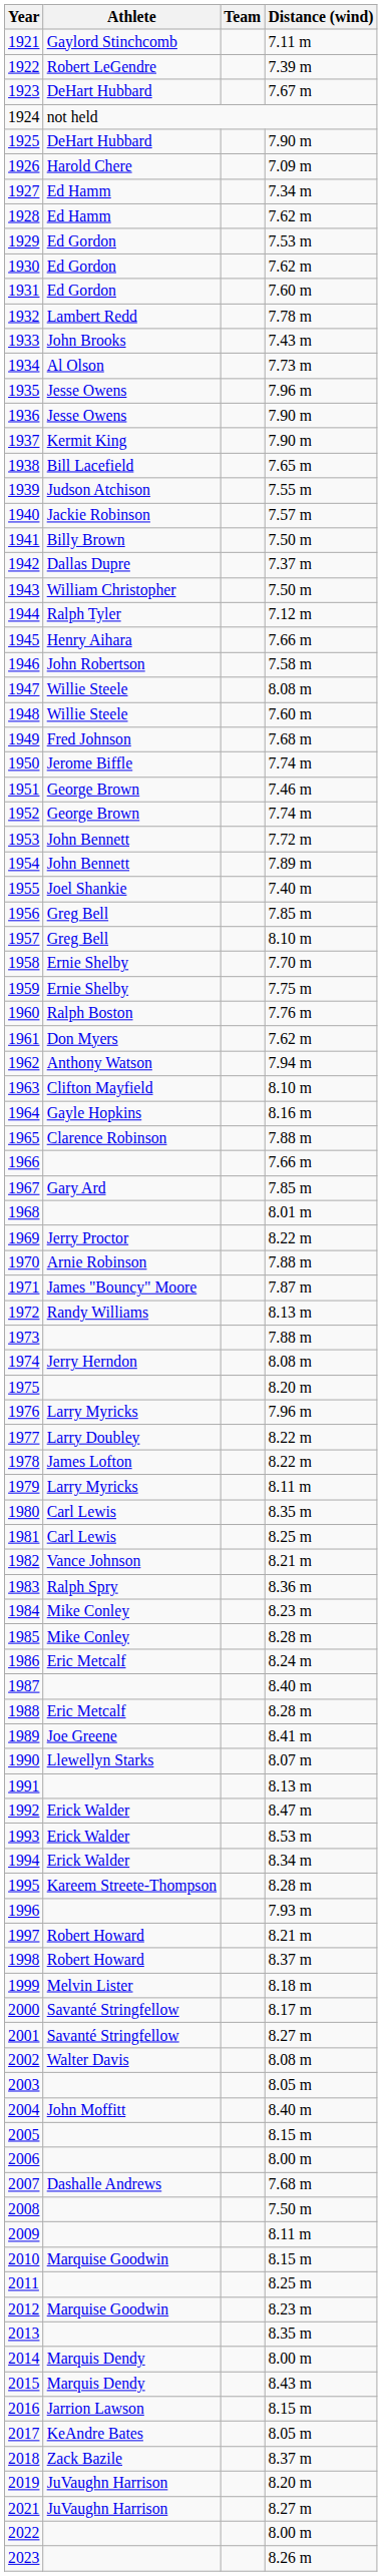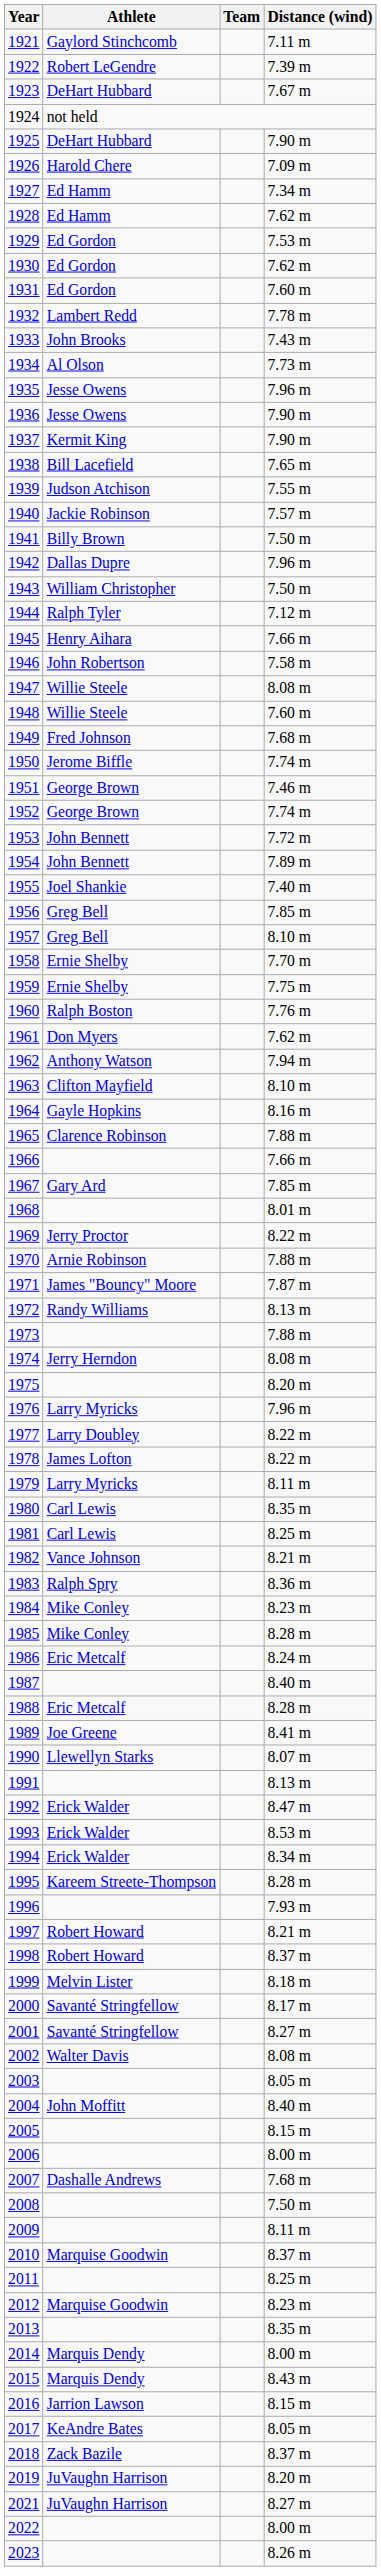 <table class="wikitable sortable">
 <tr>
 <th>Year</th>
 <th>Athlete</th>
 <th>Team</th>
 <th>Distance (wind)</th>
 </tr>
 <tr>
 <td><a href='#'>1921</a></td>
 <td><a href='#'>Gaylord Stinchcomb</a></td>
 <td></td>
 <td>7.11 m</td>
 </tr>
 <tr>
 <td><a href='#'>1922</a></td>
 <td><a href='#'>Robert LeGendre</a></td>
 <td></td>
 <td>7.39 m</td>
 </tr>
 <tr>
 <td><a href='#'>1923</a></td>
 <td><a href='#'>DeHart Hubbard</a></td>
 <td></td>
 <td>7.67 m</td>
 </tr>
 <tr>
 <td>1924</td>
 <td colspan=3>not held</td>
 </tr>
 <tr>
 <td><a href='#'>1925</a></td>
 <td><a href='#'>DeHart Hubbard</a></td>
 <td></td>
 <td>7.90 m</td>
 </tr>
 <tr>
 <td><a href='#'>1926</a></td>
 <td><a href='#'>Harold Chere</a></td>
 <td></td>
 <td>7.09 m</td>
 </tr>
 <tr>
 <td><a href='#'>1927</a></td>
 <td><a href='#'>Ed Hamm</a></td>
 <td></td>
 <td>7.34 m</td>
 </tr>
 <tr>
 <td><a href='#'>1928</a></td>
 <td><a href='#'>Ed Hamm</a></td>
 <td></td>
 <td>7.62 m</td>
 </tr>
 <tr>
 <td><a href='#'>1929</a></td>
 <td><a href='#'>Ed Gordon</a></td>
 <td></td>
 <td>7.53 m</td>
 </tr>
 <tr>
 <td><a href='#'>1930</a></td>
 <td><a href='#'>Ed Gordon</a></td>
 <td></td>
 <td>7.62 m</td>
 </tr>
 <tr>
 <td><a href='#'>1931</a></td>
 <td><a href='#'>Ed Gordon</a></td>
 <td></td>
 <td>7.60 m</td>
 </tr>
 <tr>
 <td><a href='#'>1932</a></td>
 <td><a href='#'>Lambert Redd</a></td>
 <td></td>
 <td>7.78 m</td>
 </tr>
 <tr>
 <td><a href='#'>1933</a></td>
 <td><a href='#'>John Brooks</a></td>
 <td></td>
 <td>7.43 m</td>
 </tr>
 <tr>
 <td><a href='#'>1934</a></td>
 <td><a href='#'>Al Olson</a></td>
 <td></td>
 <td>7.73 m</td>
 </tr>
 <tr>
 <td><a href='#'>1935</a></td>
 <td><a href='#'>Jesse Owens</a></td>
 <td></td>
 <td>7.96 m</td>
 </tr>
 <tr>
 <td><a href='#'>1936</a></td>
 <td><a href='#'>Jesse Owens</a></td>
 <td></td>
 <td>7.90 m</td>
 </tr>
 <tr>
 <td><a href='#'>1937</a></td>
 <td><a href='#'>Kermit King</a></td>
 <td></td>
 <td>7.90 m</td>
 </tr>
 <tr>
 <td><a href='#'>1938</a></td>
 <td><a href='#'>Bill Lacefield</a></td>
 <td></td>
 <td>7.65 m</td>
 </tr>
 <tr>
 <td><a href='#'>1939</a></td>
 <td><a href='#'>Judson Atchison</a></td>
 <td></td>
 <td>7.55 m</td>
 </tr>
 <tr>
 <td><a href='#'>1940</a></td>
 <td><a href='#'>Jackie Robinson</a></td>
 <td></td>
 <td>7.57 m</td>
 </tr>
 <tr>
 <td><a href='#'>1941</a></td>
 <td><a href='#'>Billy Brown</a></td>
 <td></td>
 <td>7.50 m</td>
 </tr>
 <tr>
 <td><a href='#'>1942</a></td>
 <td><a href='#'>Dallas Dupre</a></td>
 <td></td>
-<td>7.37 m</td>
+<td>7.96 m</td>
 </tr>
 <tr>
 <td><a href='#'>1943</a></td>
 <td><a href='#'>William Christopher</a></td>
 <td></td>
 <td>7.50 m</td>
 </tr>
 <tr>
 <td><a href='#'>1944</a></td>
 <td><a href='#'>Ralph Tyler</a></td>
 <td></td>
 <td>7.12 m</td>
 </tr>
 <tr>
 <td><a href='#'>1945</a></td>
 <td><a href='#'>Henry Aihara</a></td>
 <td></td>
 <td>7.66 m</td>
 </tr>
 <tr>
 <td><a href='#'>1946</a></td>
 <td><a href='#'>John Robertson</a></td>
 <td></td>
 <td>7.58 m</td>
 </tr>
 <tr>
 <td><a href='#'>1947</a></td>
 <td><a href='#'>Willie Steele</a></td>
 <td></td>
 <td>8.08 m </td>
 </tr>
 <tr>
 <td><a href='#'>1948</a></td>
 <td><a href='#'>Willie Steele</a></td>
 <td></td>
 <td>7.60 m</td>
 </tr>
 <tr>
 <td><a href='#'>1949</a></td>
 <td><a href='#'>Fred Johnson</a></td>
 <td></td>
 <td>7.68 m</td>
 </tr>
 <tr>
 <td><a href='#'>1950</a></td>
 <td><a href='#'>Jerome Biffle</a></td>
 <td></td>
 <td>7.74 m</td>
 </tr>
 <tr>
 <td><a href='#'>1951</a></td>
 <td><a href='#'>George Brown</a></td>
 <td></td>
 <td>7.46 m</td>
 </tr>
 <tr>
 <td><a href='#'>1952</a></td>
 <td><a href='#'>George Brown</a></td>
 <td></td>
 <td>7.74 m</td>
 </tr>
 <tr>
 <td><a href='#'>1953</a></td>
 <td><a href='#'>John Bennett</a></td>
 <td></td>
 <td>7.72 m</td>
 </tr>
 <tr>
 <td><a href='#'>1954</a></td>
 <td><a href='#'>John Bennett</a></td>
 <td></td>
 <td>7.89 m</td>
 </tr>
 <tr>
 <td><a href='#'>1955</a></td>
 <td><a href='#'>Joel Shankie</a></td>
 <td></td>
 <td>7.40 m</td>
 </tr>
 <tr>
 <td><a href='#'>1956</a></td>
 <td><a href='#'>Greg Bell</a></td>
 <td></td>
 <td>7.85 m</td>
 </tr>
 <tr>
 <td><a href='#'>1957</a></td>
 <td><a href='#'>Greg Bell</a></td>
 <td></td>
 <td>8.10 m</td>
 </tr>
 <tr>
 <td><a href='#'>1958</a></td>
 <td><a href='#'>Ernie Shelby</a></td>
 <td></td>
 <td>7.70 m</td>
 </tr>
 <tr>
 <td><a href='#'>1959</a></td>
 <td><a href='#'>Ernie Shelby</a></td>
 <td></td>
 <td>7.75 m</td>
 </tr>
 <tr>
 <td><a href='#'>1960</a></td>
 <td><a href='#'>Ralph Boston</a></td>
 <td></td>
 <td>7.76 m</td>
 </tr>
 <tr>
 <td><a href='#'>1961</a></td>
 <td><a href='#'>Don Myers</a></td>
 <td></td>
 <td>7.62 m</td>
 </tr>
 <tr>
 <td><a href='#'>1962</a></td>
 <td><a href='#'>Anthony Watson</a></td>
 <td></td>
 <td>7.94 m</td>
 </tr>
 <tr>
 <td><a href='#'>1963</a></td>
 <td><a href='#'>Clifton Mayfield</a></td>
 <td></td>
 <td>8.10 m  </td>
 </tr>
 <tr>
 <td><a href='#'>1964</a></td>
 <td><a href='#'>Gayle Hopkins</a></td>
 <td></td>
 <td>8.16 m</td>
 </tr>
 <tr>
 <td><a href='#'>1965</a></td>
 <td><a href='#'>Clarence Robinson</a></td>
 <td></td>
 <td>7.88 m</td>
 </tr>
 <tr>
 <td><a href='#'>1966</a></td>
 <td></td>
 <td></td>
 <td>7.66 m</td>
 </tr>
 <tr>
 <td><a href='#'>1967</a></td>
 <td><a href='#'>Gary Ard</a></td>
 <td></td>
 <td>7.85 m </td>
 </tr>
 <tr>
 <td><a href='#'>1968</a></td>
 <td></td>
 <td></td>
 <td>8.01 m</td>
 </tr>
 <tr>
 <td><a href='#'>1969</a></td>
 <td><a href='#'>Jerry Proctor</a></td>
 <td></td>
 <td>8.22 m </td>
 </tr>
 <tr>
 <td><a href='#'>1970</a></td>
 <td><a href='#'>Arnie Robinson</a></td>
 <td></td>
 <td>7.88 m</td>
 </tr>
 <tr>
 <td><a href='#'>1971</a></td>
 <td><a href='#'>James "Bouncy" Moore</a></td>
 <td></td>
 <td>7.87 m</td>
 </tr>
 <tr>
 <td><a href='#'>1972</a></td>
 <td><a href='#'>Randy Williams</a></td>
 <td></td>
 <td>8.13 m </td>
 </tr>
 <tr>
 <td><a href='#'>1973</a></td>
 <td></td>
 <td></td>
 <td>7.88 m</td>
 </tr>
 <tr>
 <td><a href='#'>1974</a></td>
 <td><a href='#'>Jerry Herndon</a></td>
 <td></td>
 <td>8.08 m</td>
 </tr>
 <tr>
 <td><a href='#'>1975</a></td>
 <td></td>
 <td></td>
 <td>8.20 m </td>
 </tr>
 <tr>
 <td><a href='#'>1976</a></td>
 <td><a href='#'>Larry Myricks</a></td>
 <td></td>
 <td>7.96 m</td>
 </tr>
 <tr>
 <td><a href='#'>1977</a></td>
 <td><a href='#'>Larry Doubley</a></td>
 <td></td>
 <td>8.22 m</td>
 </tr>
 <tr>
 <td><a href='#'>1978</a></td>
 <td><a href='#'>James Lofton</a></td>
 <td></td>
 <td>8.22 m </td>
 </tr>
 <tr>
 <td><a href='#'>1979</a></td>
 <td><a href='#'>Larry Myricks</a></td>
 <td></td>
 <td>8.11 m</td>
 </tr>
 <tr>
 <td><a href='#'>1980</a></td>
 <td><a href='#'>Carl Lewis</a></td>
 <td></td>
 <td>8.35 m  </td>
 </tr>
 <tr>
 <td><a href='#'>1981</a></td>
 <td><a href='#'>Carl Lewis</a></td>
 <td></td>
 <td>8.25 m</td>
 </tr>
 <tr>
 <td><a href='#'>1982</a></td>
 <td><a href='#'>Vance Johnson</a></td>
 <td></td>
 <td>8.21 m </td>
 </tr>
 <tr>
 <td><a href='#'>1983</a></td>
 <td><a href='#'>Ralph Spry</a></td>
 <td></td>
 <td>8.36 m </td>
 </tr>
 <tr>
 <td><a href='#'>1984</a></td>
 <td><a href='#'>Mike Conley</a></td>
 <td></td>
 <td>8.23 m </td>
 </tr>
 <tr>
 <td><a href='#'>1985</a></td>
 <td><a href='#'>Mike Conley</a></td>
 <td></td>
 <td>8.28 m</td>
 </tr>
 <tr>
 <td><a href='#'>1986</a></td>
 <td><a href='#'>Eric Metcalf</a></td>
 <td></td>
 <td>8.24 m </td>
 </tr>
 <tr>
 <td><a href='#'>1987</a></td>
 <td></td>
 <td></td>
 <td>8.40 m </td>
 </tr>
 <tr>
 <td><a href='#'>1988</a></td>
 <td><a href='#'>Eric Metcalf</a></td>
 <td></td>
 <td>8.28 m </td>
 </tr>
 <tr>
 <td><a href='#'>1989</a></td>
 <td><a href='#'>Joe Greene</a></td>
 <td></td>
 <td>8.41 m  </td>
 </tr>
 <tr>
 <td><a href='#'>1990</a></td>
 <td><a href='#'>Llewellyn Starks</a></td>
 <td></td>
 <td>8.07 m</td>
 </tr>
 <tr>
 <td><a href='#'>1991</a></td>
 <td></td>
 <td></td>
 <td>8.13 m</td>
 </tr>
 <tr>
 <td><a href='#'>1992</a></td>
 <td><a href='#'>Erick Walder</a></td>
 <td></td>
 <td>8.47 m </td>
 </tr>
 <tr>
 <td><a href='#'>1993</a></td>
 <td><a href='#'>Erick Walder</a></td>
 <td></td>
 <td>8.53 m </td>
 </tr>
 <tr>
 <td><a href='#'>1994</a></td>
 <td><a href='#'>Erick Walder</a></td>
 <td></td>
 <td>8.34 m </td>
 </tr>
 <tr>
 <td><a href='#'>1995</a></td>
 <td><a href='#'>Kareem Streete-Thompson</a></td>
 <td></td>
 <td>8.28 m </td>
 </tr>
 <tr>
 <td><a href='#'>1996</a></td>
 <td></td>
 <td></td>
 <td>7.93 m</td>
 </tr>
 <tr>
 <td><a href='#'>1997</a></td>
 <td><a href='#'>Robert Howard</a></td>
 <td></td>
 <td>8.21 m </td>
 </tr>
 <tr>
 <td><a href='#'>1998</a></td>
 <td><a href='#'>Robert Howard</a></td>
 <td></td>
 <td>8.37 m  </td>
 </tr>
 <tr>
 <td><a href='#'>1999</a></td>
 <td><a href='#'>Melvin Lister</a></td>
 <td></td>
 <td>8.18 m </td>
 </tr>
 <tr>
 <td><a href='#'>2000</a></td>
 <td><a href='#'>Savanté Stringfellow</a></td>
 <td></td>
 <td>8.17 m </td>
 </tr>
 <tr>
 <td><a href='#'>2001</a></td>
 <td><a href='#'>Savanté Stringfellow</a></td>
 <td></td>
 <td>8.27 m </td>
 </tr>
 <tr>
 <td><a href='#'>2002</a></td>
 <td><a href='#'>Walter Davis</a></td>
 <td></td>
 <td>8.08 m </td>
 </tr>
 <tr>
 <td><a href='#'>2003</a></td>
 <td></td>
 <td></td>
 <td>8.05 m  </td>
 </tr>
 <tr>
 <td><a href='#'>2004</a></td>
 <td><a href='#'>John Moffitt</a></td>
 <td></td>
 <td>8.40 m  </td>
 </tr>
 <tr>
 <td><a href='#'>2005</a></td>
 <td></td>
 <td></td>
 <td>8.15 m  </td>
 </tr>
 <tr>
 <td><a href='#'>2006</a></td>
 <td></td>
 <td></td>
 <td>8.00 m </td>
 </tr>
 <tr>
 <td><a href='#'>2007</a></td>
 <td><a href='#'>Dashalle Andrews</a></td>
 <td></td>
 <td>7.68 m </td>
 </tr>
 <tr>
 <td><a href='#'>2008</a></td>
 <td></td>
 <td></td>
 <td>7.50 m</td>
 </tr>
 <tr>
 <td><a href='#'>2009</a></td>
 <td></td>
 <td></td>
 <td>8.11 m  </td>
 </tr>
 <tr>
 <td><a href='#'>2010</a></td>
 <td><a href='#'>Marquise Goodwin</a></td>
 <td></td>
-<td>8.15 m </td>
+<td>8.37 m </td>
 </tr>
 <tr>
 <td><a href='#'>2011</a></td>
 <td></td>
 <td></td>
 <td>8.25 m</td>
 </tr>
 <tr>
 <td><a href='#'>2012</a></td>
 <td><a href='#'>Marquise Goodwin</a></td>
 <td></td>
 <td>8.23 m </td>
 </tr>
 <tr>
 <td><a href='#'>2013</a></td>
 <td></td>
 <td></td>
 <td>8.35 m  </td>
 </tr>
 <tr>
 <td><a href='#'>2014</a></td>
 <td><a href='#'>Marquis Dendy</a></td>
 <td></td>
 <td>8.00 m </td>
 </tr>
 <tr>
 <td><a href='#'>2015</a></td>
 <td><a href='#'>Marquis Dendy</a></td>
 <td></td>
 <td>8.43 m  </td>
 </tr>
 <tr>
 <td><a href='#'>2016</a></td>
 <td><a href='#'>Jarrion Lawson</a></td>
 <td></td>
 <td>8.15 m </td>
 </tr>
 <tr>
 <td><a href='#'>2017</a></td>
 <td><a href='#'>KeAndre Bates</a></td>
 <td></td>
 <td>8.05 m </td>
 </tr>
 <tr>
 <td><a href='#'>2018</a></td>
 <td><a href='#'>Zack Bazile</a></td>
 <td></td>
 <td>8.37 m </td>
 </tr>
 <tr>
 <td><a href='#'>2019</a></td>
 <td><a href='#'>JuVaughn Harrison</a></td>
 <td></td>
 <td>8.20 m </td>
 </tr>
 <tr>
 <td><a href='#'>2021</a></td>
 <td><a href='#'>JuVaughn Harrison</a></td>
 <td></td>
 <td>8.27 m </td>
 </tr>
 <tr>
 <td><a href='#'>2022</a></td>
 <td></td>
 <td></td>
 <td>8.00 m </td>
 </tr>
 <tr>
 <td><a href='#'>2023</a></td>
 <td></td>
 <td></td>
 <td>8.26 m </td>
 </tr>
 </table>
